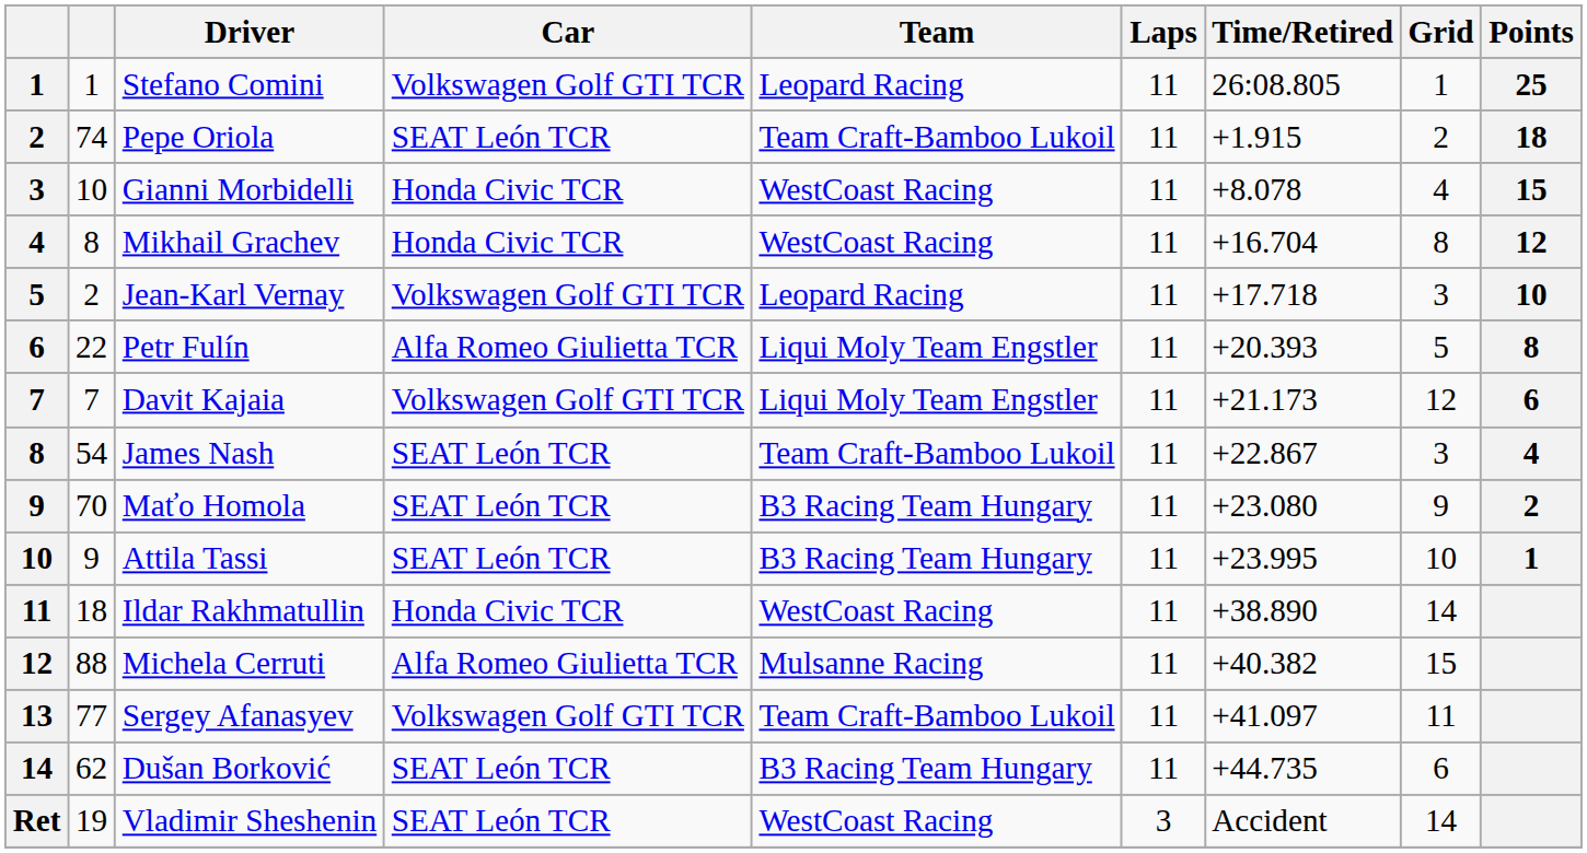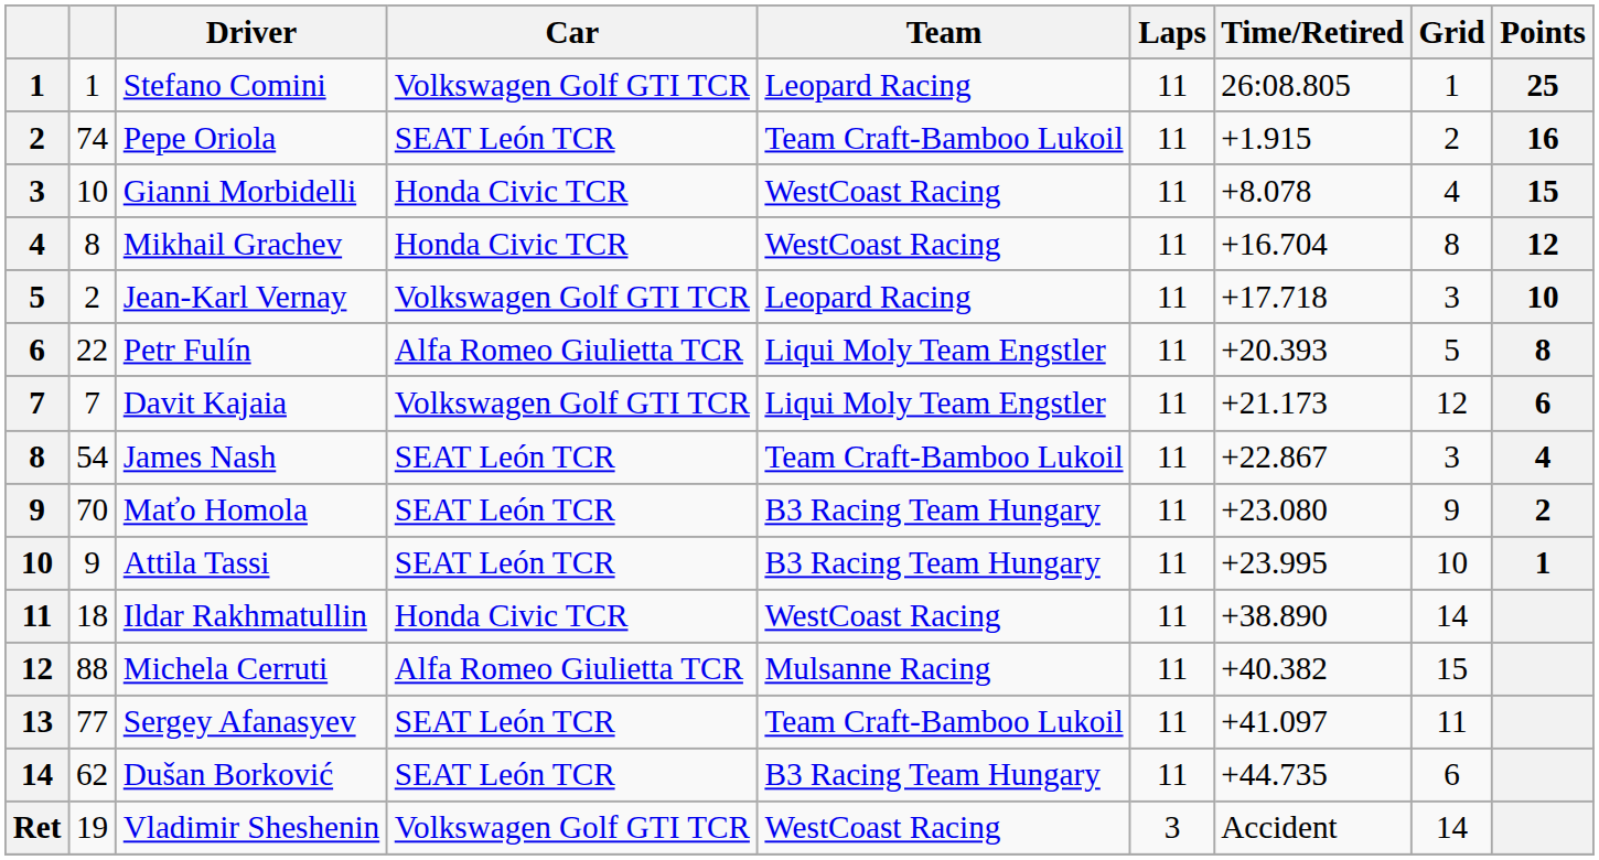 <table class="wikitable sortable" style="font-size:95%">
 <tr>
 <th></th>
 <th></th>
 <th>Driver</th>
 <th>Car</th>
 <th>Team</th>
 <th>Laps</th>
 <th>Time/Retired</th>
 <th>Grid</th>
 <th>Points</th>
 </tr>
 <tr>
 <th>1</th>
 <td align=center>1</td>
 <td> <a href='#'>Stefano Comini</a></td>
 <td><a href='#'>Volkswagen Golf GTI TCR</a></td>
 <td> <a href='#'>Leopard Racing</a></td>
 <td align=center>11</td>
 <td>26:08.805</td>
 <td align=center>1</td>
 <th>25</th>
 </tr>
 <tr>
 <th>2</th>
 <td align=center>74</td>
 <td> <a href='#'>Pepe Oriola</a></td>
 <td><a href='#'>SEAT León TCR</a></td>
 <td> <a href='#'>Team Craft-Bamboo Lukoil</a></td>
 <td align=center>11</td>
 <td>+1.915</td>
 <td align=center>2</td>
-<th>18</th>
+<th>16</th>
 </tr>
 <tr>
 <th>3</th>
 <td align=center>10</td>
 <td> <a href='#'>Gianni Morbidelli</a></td>
 <td><a href='#'>Honda Civic TCR</a></td>
 <td> <a href='#'>WestCoast Racing</a></td>
 <td align=center>11</td>
 <td>+8.078</td>
 <td align=center>4</td>
 <th>15</th>
 </tr>
 <tr>
 <th>4</th>
 <td align=center>8</td>
 <td> <a href='#'>Mikhail Grachev</a></td>
 <td><a href='#'>Honda Civic TCR</a></td>
 <td> <a href='#'>WestCoast Racing</a></td>
 <td align=center>11</td>
 <td>+16.704</td>
 <td align=center>8</td>
 <th>12</th>
 </tr>
 <tr>
 <th>5</th>
 <td align=center>2</td>
 <td> <a href='#'>Jean-Karl Vernay</a></td>
 <td><a href='#'>Volkswagen Golf GTI TCR</a></td>
 <td> <a href='#'>Leopard Racing</a></td>
 <td align=center>11</td>
 <td>+17.718</td>
 <td align=center>3</td>
 <th>10</th>
 </tr>
 <tr>
 <th>6</th>
 <td align=center>22</td>
 <td> <a href='#'>Petr Fulín</a></td>
 <td><a href='#'>Alfa Romeo Giulietta TCR</a></td>
 <td> <a href='#'>Liqui Moly Team Engstler</a></td>
 <td align=center>11</td>
 <td>+20.393</td>
 <td align=center>5</td>
 <th>8</th>
 </tr>
 <tr>
 <th>7</th>
 <td align=center>7</td>
 <td> <a href='#'>Davit Kajaia</a></td>
 <td><a href='#'>Volkswagen Golf GTI TCR</a></td>
 <td> <a href='#'>Liqui Moly Team Engstler</a></td>
 <td align=center>11</td>
 <td>+21.173</td>
 <td align=center>12</td>
 <th>6</th>
 </tr>
 <tr>
 <th>8</th>
 <td align=center>54</td>
 <td> <a href='#'>James Nash</a></td>
 <td><a href='#'>SEAT León TCR</a></td>
 <td> <a href='#'>Team Craft-Bamboo Lukoil</a></td>
 <td align=center>11</td>
 <td>+22.867</td>
 <td align=center>3</td>
 <th>4</th>
 </tr>
 <tr>
 <th>9</th>
 <td align=center>70</td>
 <td> <a href='#'>Maťo Homola</a></td>
 <td><a href='#'>SEAT León TCR</a></td>
 <td> <a href='#'>B3 Racing Team Hungary</a></td>
 <td align=center>11</td>
 <td>+23.080</td>
 <td align=center>9</td>
 <th>2</th>
 </tr>
 <tr>
 <th>10</th>
 <td align=center>9</td>
 <td> <a href='#'>Attila Tassi</a></td>
 <td><a href='#'>SEAT León TCR</a></td>
 <td> <a href='#'>B3 Racing Team Hungary</a></td>
 <td align=center>11</td>
 <td>+23.995</td>
 <td align=center>10</td>
 <th>1</th>
 </tr>
 <tr>
 <th>11</th>
 <td align=center>18</td>
 <td> <a href='#'>Ildar Rakhmatullin</a></td>
 <td><a href='#'>Honda Civic TCR</a></td>
 <td> <a href='#'>WestCoast Racing</a></td>
 <td align=center>11</td>
 <td>+38.890</td>
 <td align=center>14</td>
 <th></th>
 </tr>
 <tr>
 <th>12</th>
 <td align=center>88</td>
 <td> <a href='#'>Michela Cerruti</a></td>
 <td><a href='#'>Alfa Romeo Giulietta TCR</a></td>
 <td> <a href='#'>Mulsanne Racing</a></td>
 <td align=center>11</td>
 <td>+40.382</td>
 <td align=center>15</td>
 <th></th>
 </tr>
 <tr>
 <th>13</th>
 <td align=center>77</td>
 <td> <a href='#'>Sergey Afanasyev</a></td>
-<td><a href='#'>Volkswagen Golf GTI TCR</a></td>
+<td><a href='#'>SEAT León TCR</a></td>
 <td> <a href='#'>Team Craft-Bamboo Lukoil</a></td>
 <td align=center>11</td>
 <td>+41.097</td>
 <td align=center>11</td>
 <th></th>
 </tr>
 <tr>
 <th>14</th>
 <td align=center>62</td>
 <td> <a href='#'>Dušan Borković</a></td>
 <td><a href='#'>SEAT León TCR</a></td>
 <td> <a href='#'>B3 Racing Team Hungary</a></td>
 <td align=center>11</td>
 <td>+44.735</td>
 <td align=center>6</td>
 <th></th>
 </tr>
 <tr>
 <th>Ret</th>
 <td align=center>19</td>
 <td> <a href='#'>Vladimir Sheshenin</a></td>
-<td><a href='#'>SEAT León TCR</a></td>
+<td><a href='#'>Volkswagen Golf GTI TCR</a></td>
 <td> <a href='#'>WestCoast Racing</a></td>
 <td align=center>3</td>
 <td>Accident</td>
 <td align=center>14</td>
 <th></th>
 </tr>
 <tr>
 </tr>
 </table>
